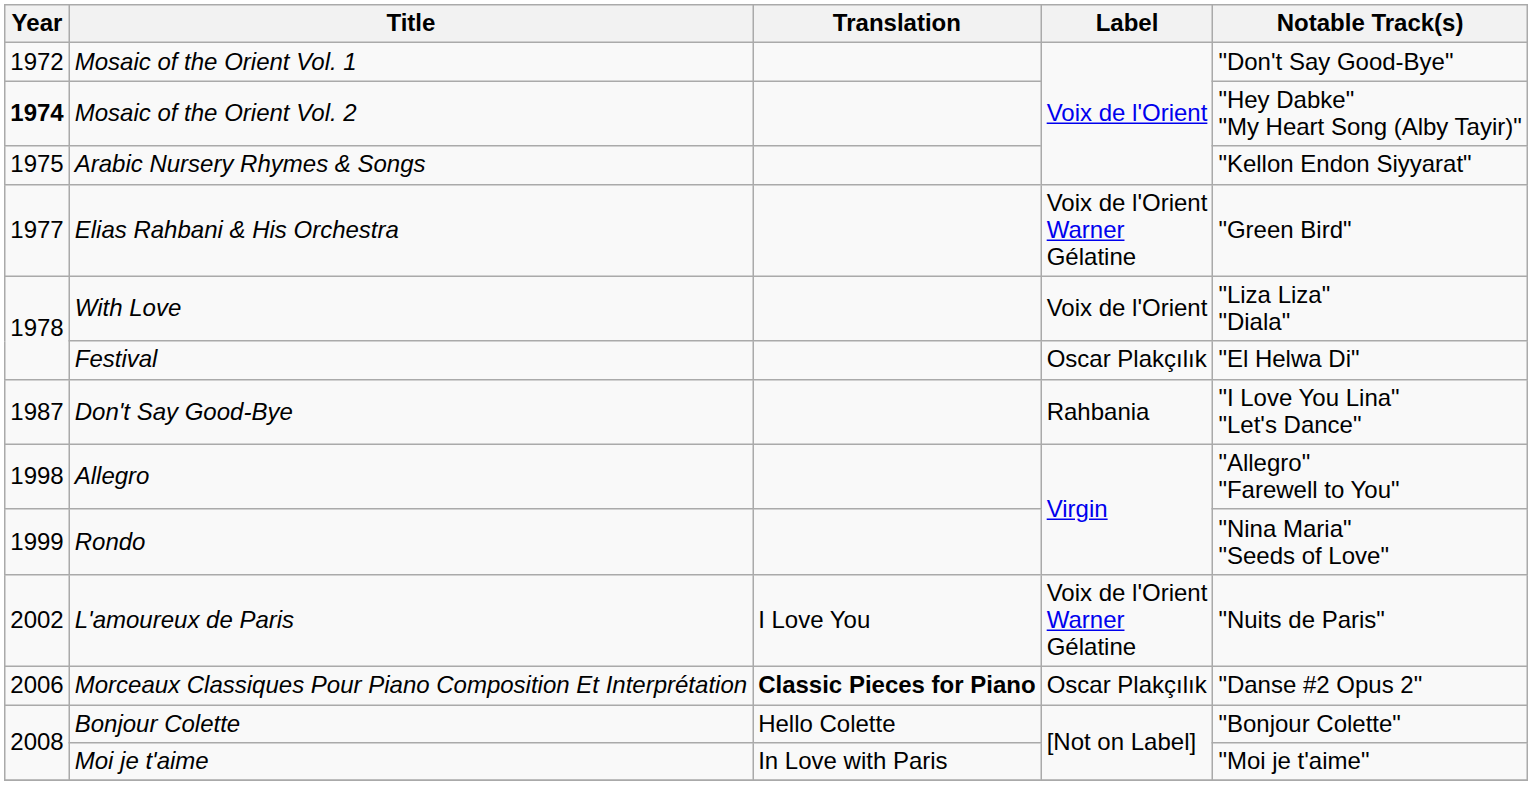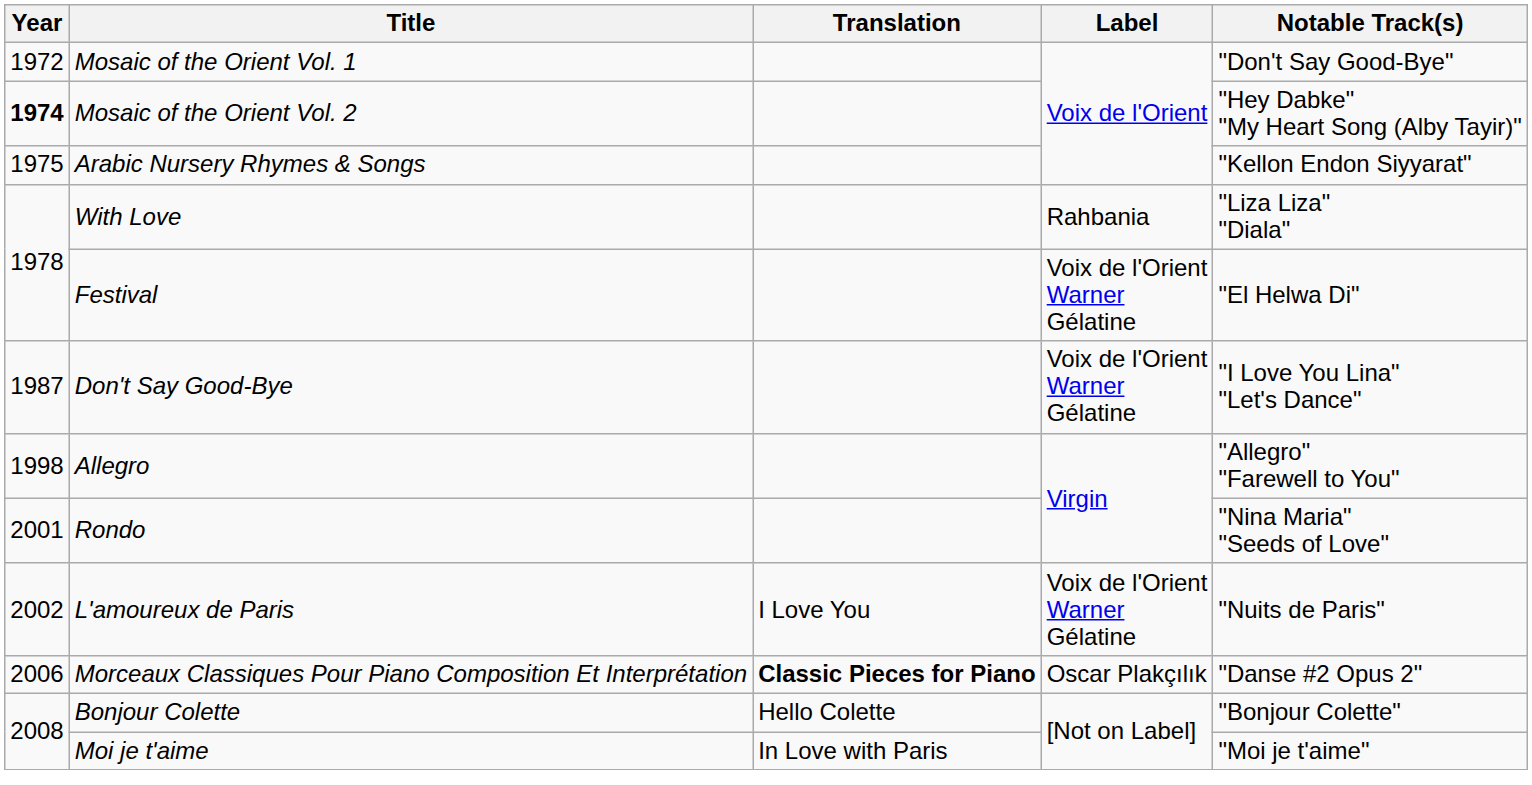 <table class="wikitable sortable" border="2">
 <tr>
 <th scope="col">Year</th>
 <th scope="col">Title</th>
 <th scope="col">Translation</th>
 <th scope="col">Label</th>
 <th scope="col">Notable Track(s)</th>
 </tr>
 <tr>
 <td>1972</td>
 <td><em>Mosaic of the Orient Vol. 1</em></td>
 <td></td>
 <td rowspan="3"><a href='#'>Voix de l'Orient</a></td>
 <td>"Don't Say Good-Bye"</td>
 </tr>
 <tr>
 <td><strong>1974</strong></td>
 <td><em>Mosaic of the Orient Vol. 2</em></td>
 <td></td>
 <td>"Hey Dabke"<br>"My Heart Song (Alby Tayir)"</td>
 </tr>
 <tr>
 <td>1975</td>
 <td><em>Arabic Nursery Rhymes & Songs</em></td>
 <td></td>
 <td>"Kellon Endon Siyyarat"</td>
 </tr>
 <tr>
-<td>1977</td>
-<td><em>Elias Rahbani & His Orchestra</em></td>
-<td></td>
-<td>Voix de l'Orient<br><a href='#'>Warner</a><br>Gélatine</td>
-<td>"Green Bird"</td>
-</tr>
-<tr>
 <td rowspan="2">1978</td>
 <td><em>With Love</em></td>
 <td></td>
-<td>Voix de l'Orient</td>
+<td>Rahbania</td>
 <td>"Liza Liza"<br>"Diala"</td>
 </tr>
 <tr>
 <td><em>Festival</em></td>
 <td></td>
-<td>Oscar Plakçılık</td>
+<td>Voix de l'Orient<br><a href='#'>Warner</a><br>Gélatine</td>
 <td>"El Helwa Di"</td>
 </tr>
 <tr>
 <td>1987</td>
 <td><em>Don't Say Good-Bye</em></td>
 <td></td>
-<td>Rahbania</td>
+<td>Voix de l'Orient<br><a href='#'>Warner</a><br>Gélatine</td>
 <td>"I Love You Lina"<br>"Let's Dance"</td>
 </tr>
 <tr>
 <td>1998</td>
 <td><em>Allegro</em></td>
 <td></td>
 <td rowspan="2"><a href='#'>Virgin</a></td>
 <td>"Allegro"<br>"Farewell to You"</td>
 </tr>
 <tr>
-<td>1999</td>
+<td>2001</td>
 <td><em>Rondo</em></td>
 <td></td>
 <td>"Nina Maria"<br>"Seeds of Love"</td>
 </tr>
 <tr>
 <td>2002</td>
 <td><em>L'amoureux de Paris</em></td>
 <td>I Love You</td>
 <td>Voix de l'Orient<br><a href='#'>Warner</a><br>Gélatine</td>
 <td>"Nuits de Paris"</td>
 </tr>
 <tr>
 <td>2006</td>
 <td><em>Morceaux Classiques Pour Piano Composition Et Interprétation</em></td>
 <td><strong>Classic Pieces for Piano</strong></td>
 <td>Oscar Plakçılık</td>
 <td>"Danse #2 Opus 2"</td>
 </tr>
 <tr>
 <td rowspan="2">2008</td>
 <td><em>Bonjour Colette</em></td>
 <td>Hello Colette</td>
 <td rowspan="2">[Not on Label]</td>
 <td>"Bonjour Colette"</td>
 </tr>
 <tr>
 <td><em>Moi je t'aime</em></td>
 <td>In Love with Paris</td>
 <td>"Moi je t'aime"</td>
 </tr>
 <tr>
 </tr>
 </table>
